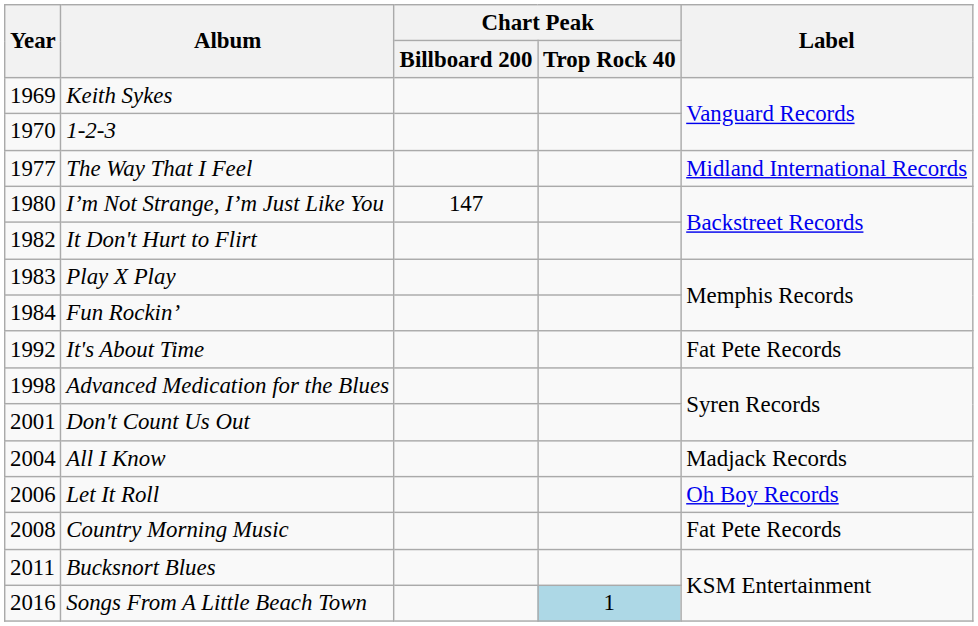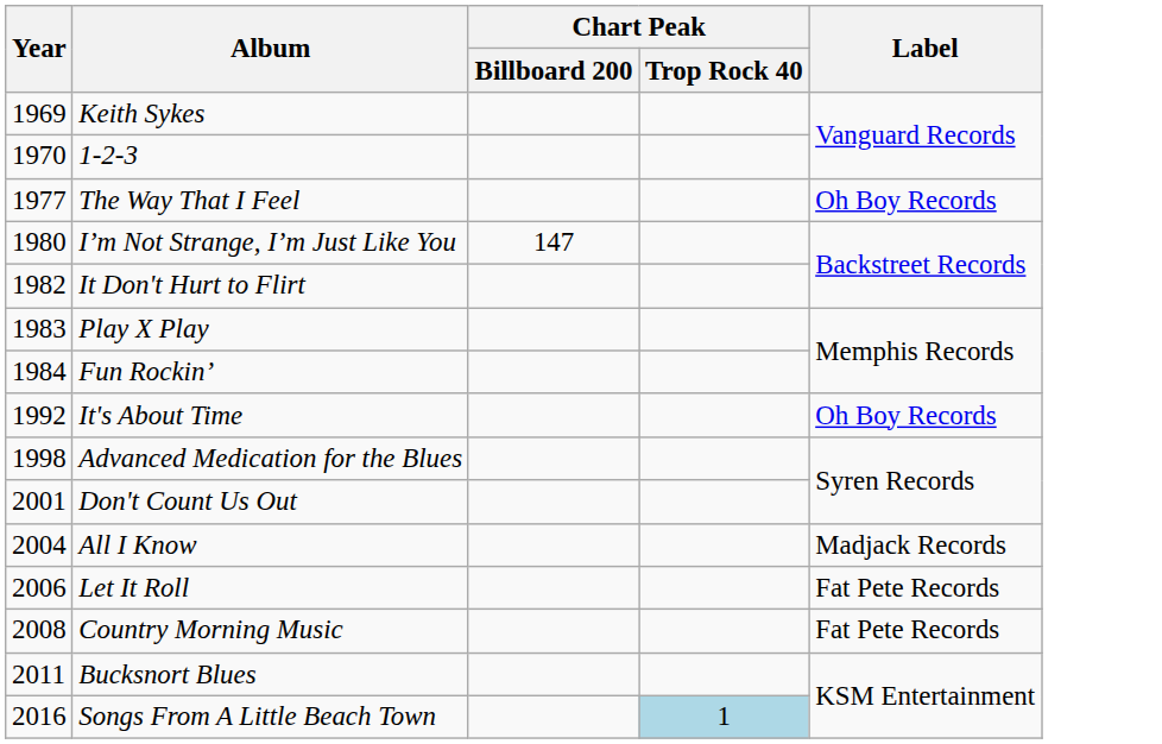 <table class="wikitable">
 <tr>
 <th rowspan="2">Year</th>
 <th rowspan="2">Album</th>
 <th colspan="2">Chart Peak</th>
 <th rowspan="2">Label</th>
 </tr>
 <tr>
 <th>Billboard 200</th>
 <th>Trop Rock 40</th>
 </tr>
 <tr>
 <td>1969</td>
 <td><em>Keith Sykes</em></td>
 <td></td>
 <td></td>
 <td rowspan="2"><a href='#'>Vanguard Records</a></td>
 </tr>
 <tr>
 <td>1970</td>
 <td><em>1-2-3</em></td>
 <td></td>
 <td></td>
 </tr>
 <tr>
 <td>1977</td>
 <td><em>The Way That I Feel</em></td>
 <td></td>
 <td></td>
-<td><a href='#'>Midland International Records</a></td>
+<td><a href='#'>Oh Boy Records</a></td>
 </tr>
 <tr>
 <td>1980</td>
 <td><em>I’m Not Strange, I’m Just Like You</em></td>
 <td style="text-align:center;">147</td>
 <td></td>
 <td rowspan="2"><a href='#'>Backstreet Records</a></td>
 </tr>
 <tr>
 <td>1982</td>
 <td><em>It Don't Hurt to Flirt</em></td>
 <td></td>
 <td></td>
 </tr>
 <tr>
 <td>1983</td>
 <td><em>Play X Play</em></td>
 <td></td>
 <td></td>
 <td rowspan="2">Memphis Records</td>
 </tr>
 <tr>
 <td>1984</td>
 <td><em>Fun Rockin’</em></td>
 <td></td>
 <td></td>
 </tr>
 <tr>
 <td>1992</td>
 <td><em>It's About Time</em></td>
 <td></td>
 <td></td>
-<td>Fat Pete Records</td>
+<td><a href='#'>Oh Boy Records</a></td>
 </tr>
 <tr>
 <td>1998</td>
 <td><em>Advanced Medication for the Blues</em></td>
 <td></td>
 <td></td>
 <td rowspan="2">Syren Records</td>
 </tr>
 <tr>
 <td>2001</td>
 <td><em>Don't Count Us Out</em></td>
 <td></td>
 <td></td>
 </tr>
 <tr>
 <td>2004</td>
 <td><em>All I Know</em></td>
 <td></td>
 <td></td>
 <td>Madjack Records</td>
 </tr>
 <tr>
 <td>2006</td>
 <td><em>Let It Roll</em></td>
 <td></td>
 <td></td>
-<td><a href='#'>Oh Boy Records</a></td>
+<td>Fat Pete Records</td>
 </tr>
 <tr>
 <td>2008</td>
 <td><em>Country Morning Music</em></td>
 <td></td>
 <td></td>
 <td>Fat Pete Records</td>
 </tr>
 <tr>
 <td>2011</td>
 <td><em>Bucksnort Blues</em></td>
 <td></td>
 <td></td>
 <td rowspan="2">KSM Entertainment</td>
 </tr>
 <tr>
 <td>2016</td>
 <td><em>Songs From A Little Beach Town</em></td>
 <td></td>
 <td style="background: lightblue; text-align:center;">1</td>
 </tr>
 </table>
